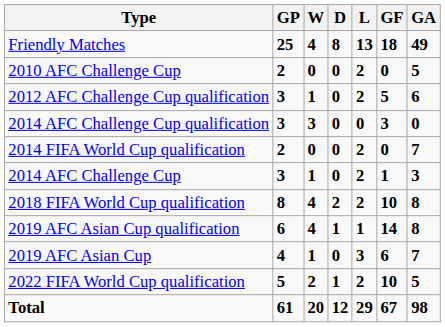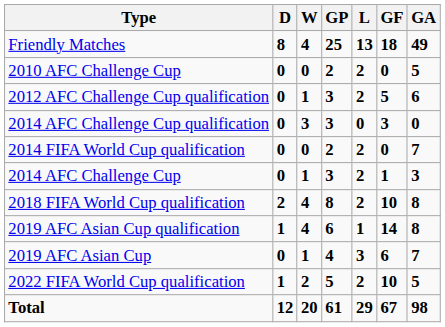 <table class="wikitable">
 <tr>
 <th>Type</th>
+<th>D</th>
+<th>W</th>
 <th>GP</th>
-<th>W</th>
-<th>D</th>
 <th>L</th>
 <th>GF</th>
 <th>GA</th>
 </tr>
 <tr>
 <td align=left><a href='#'>Friendly Matches</a></td>
+<td><strong>8</strong></td>
+<td><strong>4</strong></td>
 <td><strong>25</strong></td>
-<td><strong>4</strong></td>
-<td><strong>8</strong></td>
 <td><strong>13</strong></td>
 <td><strong>18</strong></td>
 <td><strong>49</strong></td>
 </tr>
 <tr>
 <td align=left><a href='#'>2010 AFC Challenge Cup</a></td>
-<td><strong>2</strong></td>
 <td><strong>0</strong></td>
 <td><strong>0</strong></td>
+<td><strong>2</strong></td>
 <td><strong>2</strong></td>
 <td><strong>0</strong></td>
 <td><strong>5</strong></td>
 </tr>
 <tr>
 <td align=left><a href='#'>2012 AFC Challenge Cup qualification</a></td>
+<td><strong>0</strong></td>
+<td><strong>1</strong></td>
 <td><strong>3</strong></td>
-<td><strong>1</strong></td>
-<td><strong>0</strong></td>
 <td><strong>2</strong></td>
 <td><strong>5</strong></td>
 <td><strong>6</strong></td>
 </tr>
 <tr>
 <td align=left><a href='#'>2014 AFC Challenge Cup qualification</a></td>
+<td><strong>0</strong></td>
 <td><strong>3</strong></td>
 <td><strong>3</strong></td>
-<td><strong>0</strong></td>
 <td><strong>0</strong></td>
 <td><strong>3</strong></td>
 <td><strong>0</strong></td>
 </tr>
 <tr>
 <td align=left><a href='#'>2014 FIFA World Cup qualification</a></td>
-<td><strong>2</strong></td>
 <td><strong>0</strong></td>
 <td><strong>0</strong></td>
+<td><strong>2</strong></td>
 <td><strong>2</strong></td>
 <td><strong>0</strong></td>
 <td><strong>7</strong></td>
 </tr>
 <tr>
 <td align=left><a href='#'>2014 AFC Challenge Cup</a></td>
+<td><strong>0</strong></td>
+<td><strong>1</strong></td>
 <td><strong>3</strong></td>
-<td><strong>1</strong></td>
-<td><strong>0</strong></td>
 <td><strong>2</strong></td>
 <td><strong>1</strong></td>
 <td><strong>3</strong></td>
 </tr>
 <tr>
 <td align=left><a href='#'>2018 FIFA World Cup qualification</a></td>
+<td><strong>2</strong></td>
+<td><strong>4</strong></td>
 <td><strong>8</strong></td>
-<td><strong>4</strong></td>
-<td><strong>2</strong></td>
 <td><strong>2</strong></td>
 <td><strong>10</strong></td>
 <td><strong>8</strong></td>
 </tr>
 <tr>
 <td align=left><a href='#'>2019 AFC Asian Cup qualification</a></td>
+<td><strong>1</strong></td>
+<td><strong>4</strong></td>
 <td><strong>6</strong></td>
-<td><strong>4</strong></td>
-<td><strong>1</strong></td>
 <td><strong>1</strong></td>
 <td><strong>14</strong></td>
 <td><strong>8</strong></td>
 </tr>
 <tr>
 <td align=left><a href='#'>2019 AFC Asian Cup</a></td>
+<td><strong>0</strong></td>
+<td><strong>1</strong></td>
 <td><strong>4</strong></td>
-<td><strong>1</strong></td>
-<td><strong>0</strong></td>
 <td><strong>3</strong></td>
 <td><strong>6</strong></td>
 <td><strong>7</strong></td>
 </tr>
 <tr>
 <td align=left><a href='#'>2022 FIFA World Cup qualification</a></td>
+<td><strong>1</strong></td>
+<td><strong>2</strong></td>
 <td><strong>5</strong></td>
-<td><strong>2</strong></td>
-<td><strong>1</strong></td>
 <td><strong>2</strong></td>
 <td><strong>10</strong></td>
 <td><strong>5</strong></td>
 </tr>
 <tr>
 <td><strong>Total</strong></td>
+<td><strong>12</strong></td>
+<td><strong>20</strong></td>
 <td><strong>61</strong></td>
-<td><strong>20</strong></td>
-<td><strong>12</strong></td>
 <td><strong>29</strong></td>
 <td><strong>67</strong></td>
 <td><strong>98</strong></td>
 </tr>
 </table>
